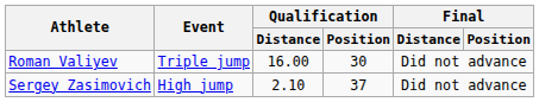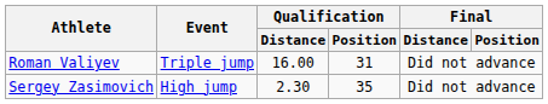 <table class=wikitable style="font-size:90%">
 <tr>
 <th rowspan="2">Athlete</th>
 <th rowspan="2">Event</th>
 <th colspan="2">Qualification</th>
 <th colspan="2">Final</th>
 </tr>
 <tr style="font-size:95%">
 <th>Distance</th>
 <th>Position</th>
 <th>Distance</th>
 <th>Position</th>
 </tr>
 <tr align=center>
 <td align=left><a href='#'>Roman Valiyev</a></td>
 <td align=left><a href='#'>Triple jump</a></td>
 <td>16.00</td>
-<td>30</td>
+<td>31</td>
 <td colspan=2>Did not advance</td>
 </tr>
 <tr align=center>
 <td align=left><a href='#'>Sergey Zasimovich</a></td>
 <td align=left><a href='#'>High jump</a></td>
-<td>2.10</td>
-<td>37</td>
+<td>2.30</td>
+<td>35</td>
 <td colspan=2>Did not advance</td>
 </tr>
 </table>
